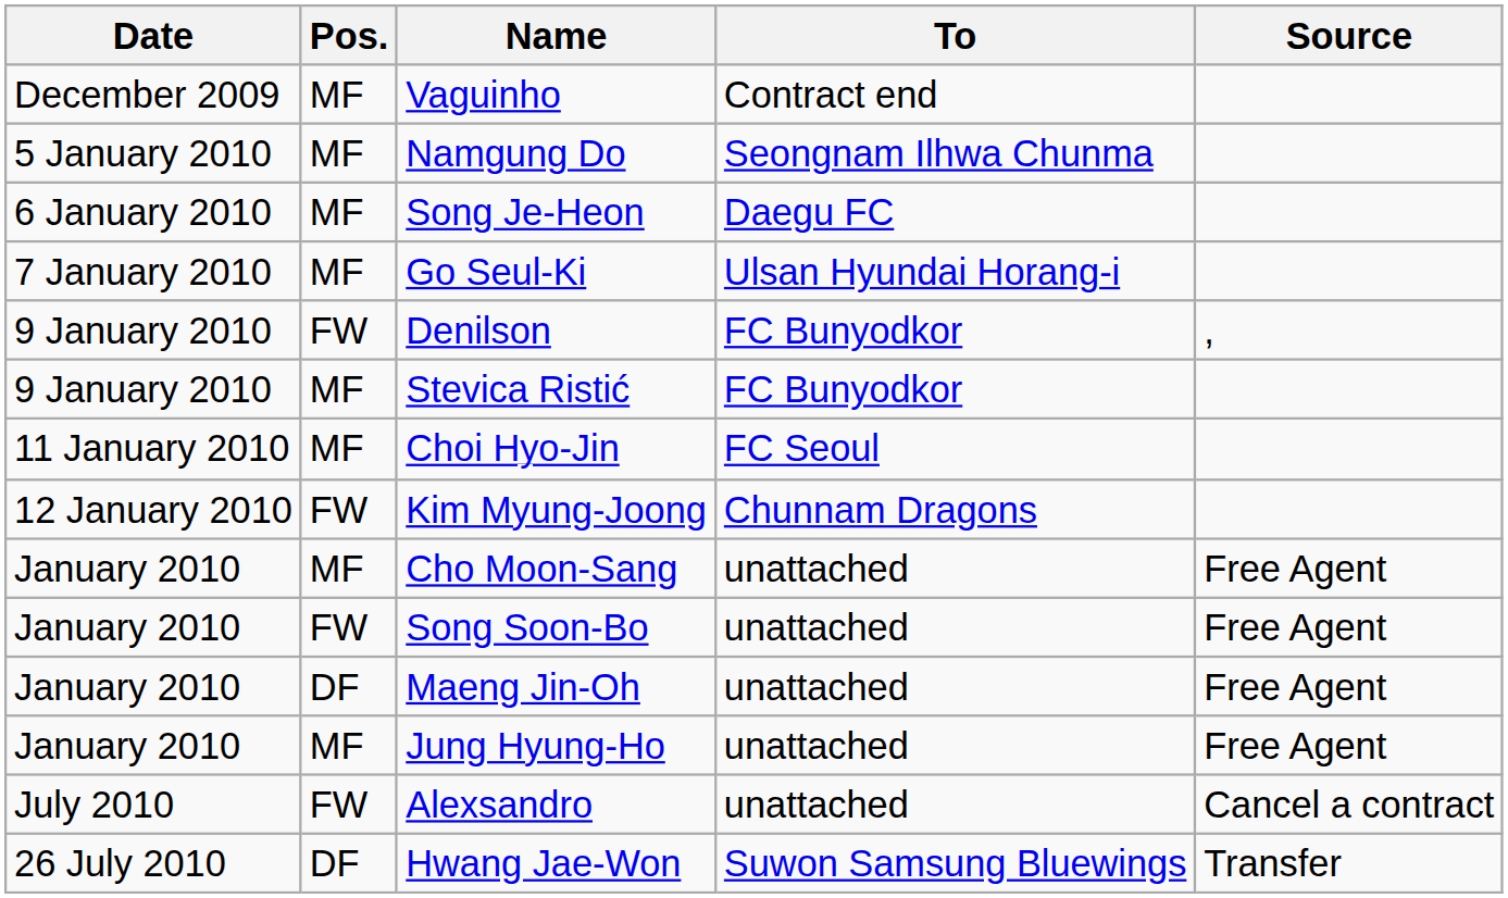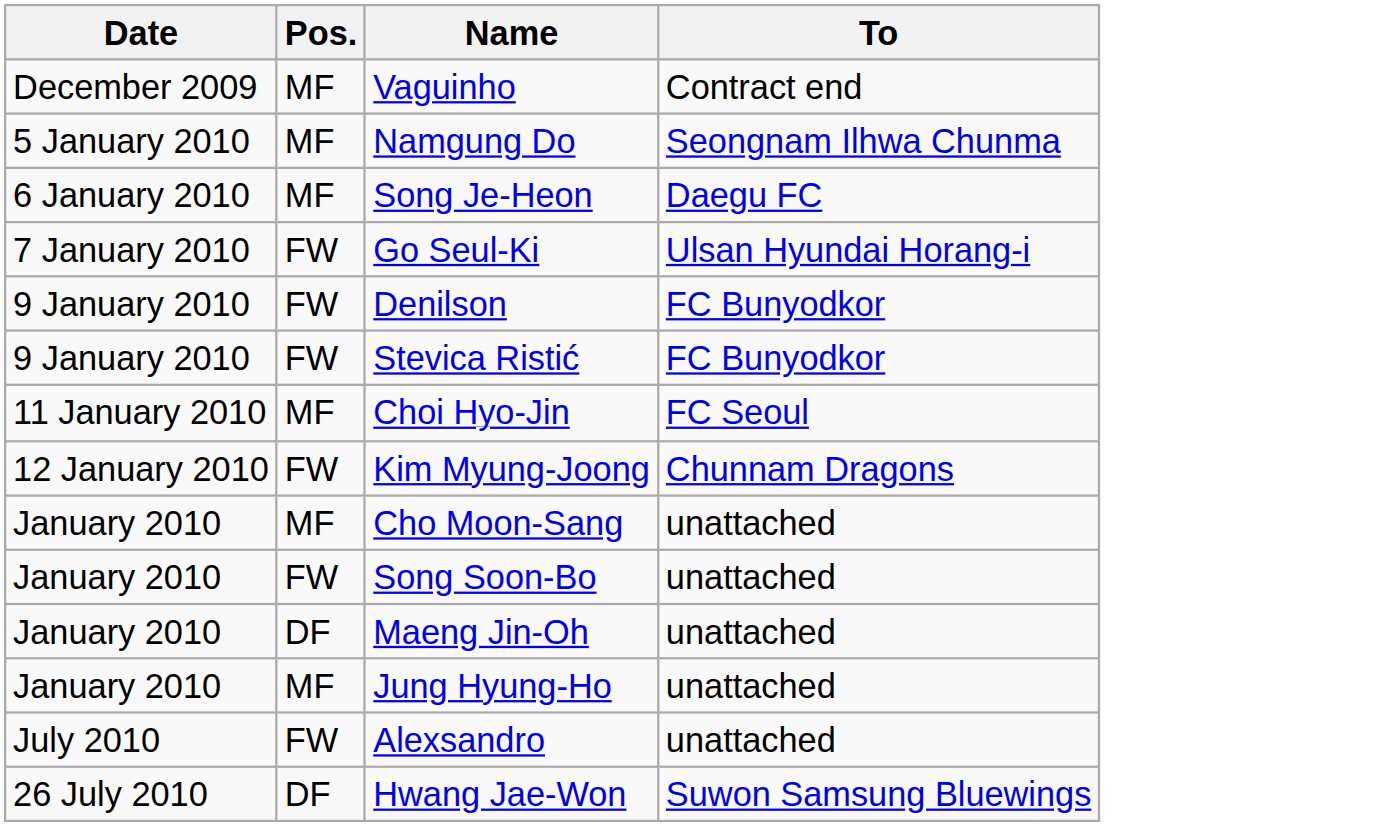 <table class="wikitable" style="font-size: 95%;">
 <tr>
 <th>Date</th>
 <th>Pos.</th>
 <th>Name</th>
 <th>To</th>
-<th>Source</th>
 </tr>
 <tr>
 <td>December 2009</td>
 <td>MF</td>
 <td> <a href='#'>Vaguinho</a></td>
 <td>Contract end</td>
-<td></td>
 </tr>
 <tr>
 <td>5 January 2010</td>
 <td>MF</td>
 <td> <a href='#'>Namgung Do</a></td>
 <td> <a href='#'>Seongnam Ilhwa Chunma</a></td>
-<td> </td>
 </tr>
 <tr>
 <td>6 January 2010</td>
 <td>MF</td>
 <td> <a href='#'>Song Je-Heon</a></td>
 <td> <a href='#'>Daegu FC</a></td>
-<td> </td>
 </tr>
 <tr>
 <td>7 January 2010</td>
-<td>MF</td>
+<td>FW</td>
 <td> <a href='#'>Go Seul-Ki</a></td>
 <td> <a href='#'>Ulsan Hyundai Horang-i</a></td>
-<td> </td>
 </tr>
 <tr>
 <td>9 January 2010</td>
 <td>FW</td>
 <td> <a href='#'>Denilson</a></td>
 <td> <a href='#'>FC Bunyodkor</a></td>
-<td> ,  </td>
 </tr>
 <tr>
 <td>9 January 2010</td>
-<td>MF</td>
+<td>FW</td>
 <td> <a href='#'>Stevica Ristić</a></td>
 <td> <a href='#'>FC Bunyodkor</a></td>
-<td> </td>
 </tr>
 <tr>
 <td>11 January 2010</td>
 <td>MF</td>
 <td> <a href='#'>Choi Hyo-Jin</a></td>
 <td> <a href='#'>FC Seoul</a></td>
-<td> </td>
 </tr>
 <tr>
 <td>12 January 2010</td>
 <td>FW</td>
 <td> <a href='#'>Kim Myung-Joong</a></td>
 <td> <a href='#'>Chunnam Dragons</a></td>
-<td> </td>
 </tr>
 <tr>
 <td>January 2010</td>
 <td>MF</td>
 <td> <a href='#'>Cho Moon-Sang</a></td>
 <td>unattached</td>
-<td>Free Agent</td>
 </tr>
 <tr>
 <td>January 2010</td>
 <td>FW</td>
 <td> <a href='#'>Song Soon-Bo</a></td>
 <td>unattached</td>
-<td>Free Agent</td>
 </tr>
 <tr>
 <td>January 2010</td>
 <td>DF</td>
 <td> <a href='#'>Maeng Jin-Oh</a></td>
 <td>unattached</td>
-<td>Free Agent</td>
 </tr>
 <tr>
 <td>January 2010</td>
 <td>MF</td>
 <td> <a href='#'>Jung Hyung-Ho</a></td>
 <td>unattached</td>
-<td>Free Agent</td>
 </tr>
 <tr>
 <td>July 2010</td>
 <td>FW</td>
 <td> <a href='#'>Alexsandro</a></td>
 <td>unattached</td>
-<td>Cancel a contract</td>
 </tr>
 <tr>
 <td>26 July 2010</td>
 <td>DF</td>
 <td> <a href='#'>Hwang Jae-Won</a></td>
 <td> <a href='#'>Suwon Samsung Bluewings</a></td>
-<td>Transfer</td>
 </tr>
 </table>
